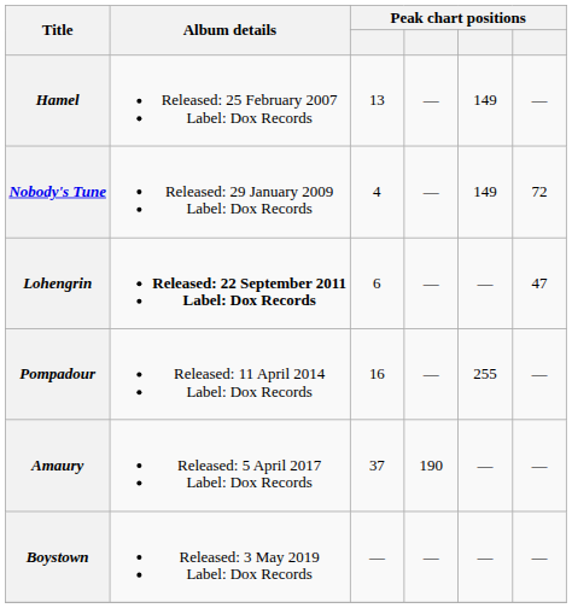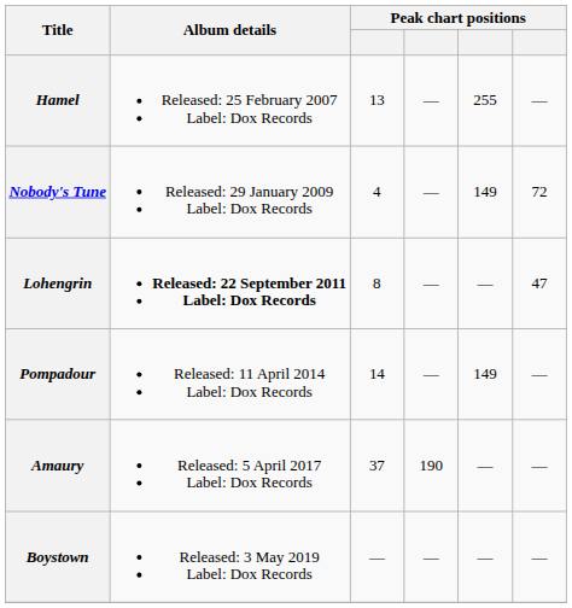 <table class="wikitable plainrowheaders" style="text-align:center;">
 <tr>
 <th rowspan="2" scope="col">Title</th>
 <th rowspan="2" scope="col">Album details</th>
 <th colspan="4">Peak chart positions</th>
 </tr>
 <tr>
 <th style="width:3em;"><br></th>
 <th style="width:3em;"><br></th>
 <th style="width:3em;"><br></th>
 <th style="width:3em;"><br></th>
 </tr>
 <tr>
 <th scope="row"><em>Hamel</em></th>
 <td><br><ul><li>Released: 25 February 2007</li><li>Label: Dox Records</li></ul></td>
 <td>13</td>
 <td>—</td>
-<td>149</td>
+<td>255</td>
 <td>—</td>
 </tr>
 <tr>
 <th scope="row"><em><a href='#'>Nobody's Tune</a></em></th>
 <td><br><ul><li>Released: 29 January 2009</li><li>Label: Dox Records</li></ul></td>
 <td>4</td>
 <td>—</td>
 <td>149</td>
 <td>72</td>
 </tr>
 <tr>
 <th scope="row"><em>Lohengrin</em></th>
 <td><strong><br><ul><li>Released: 22 September 2011</li><li>Label: Dox Records</li></ul></strong></td>
-<td>6</td>
+<td>8</td>
 <td>—</td>
 <td>—</td>
 <td>47</td>
 </tr>
 <tr>
 <th scope="row"><em>Pompadour</em></th>
 <td><br><ul><li>Released: 11 April 2014</li><li>Label: Dox Records</li></ul></td>
-<td>16</td>
+<td>14</td>
 <td>—</td>
-<td>255</td>
+<td>149</td>
 <td>—</td>
 </tr>
 <tr>
 <th scope="row"><em>Amaury</em></th>
 <td><br><ul><li>Released: 5 April 2017</li><li>Label: Dox Records</li></ul></td>
 <td>37</td>
 <td>190</td>
 <td>—</td>
 <td>—</td>
 </tr>
 <tr>
 <th scope="row"><em>Boystown</em></th>
 <td><br><ul><li>Released: 3 May 2019</li><li>Label: Dox Records</li></ul></td>
 <td>—</td>
 <td>—</td>
 <td>—</td>
 <td>—</td>
 </tr>
 <tr>
 </tr>
 </table>
